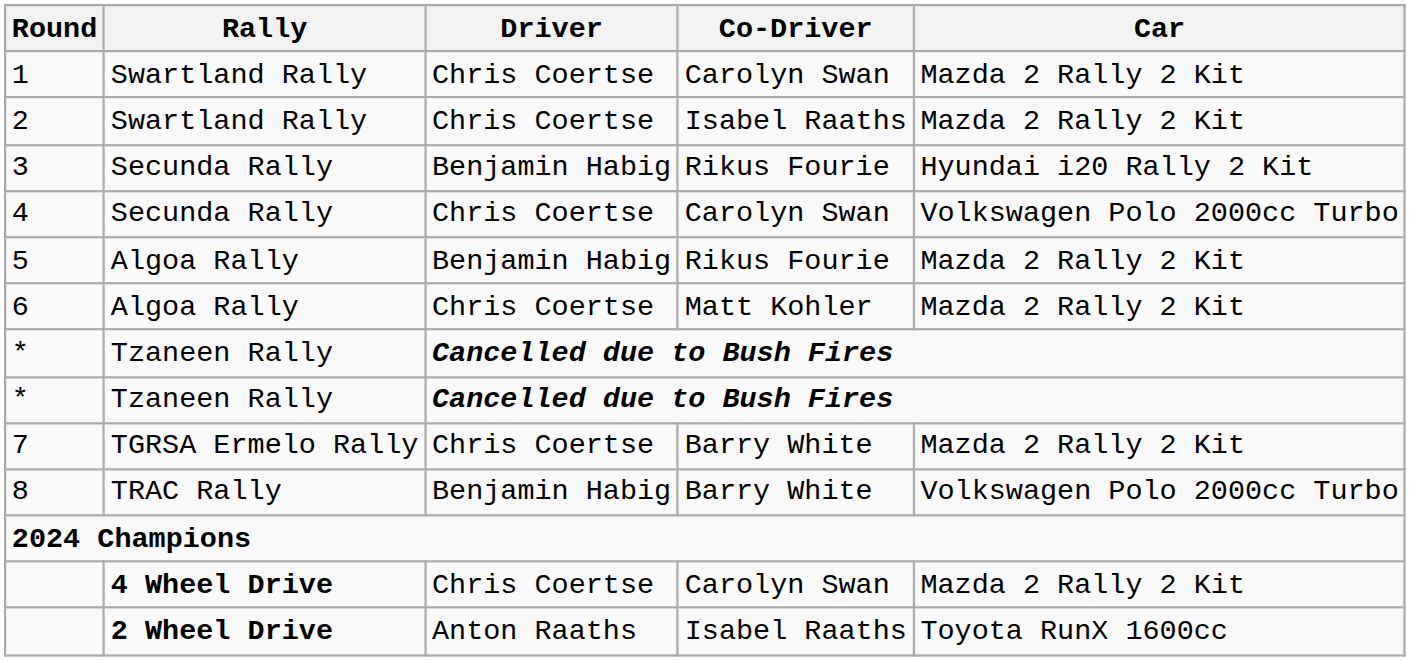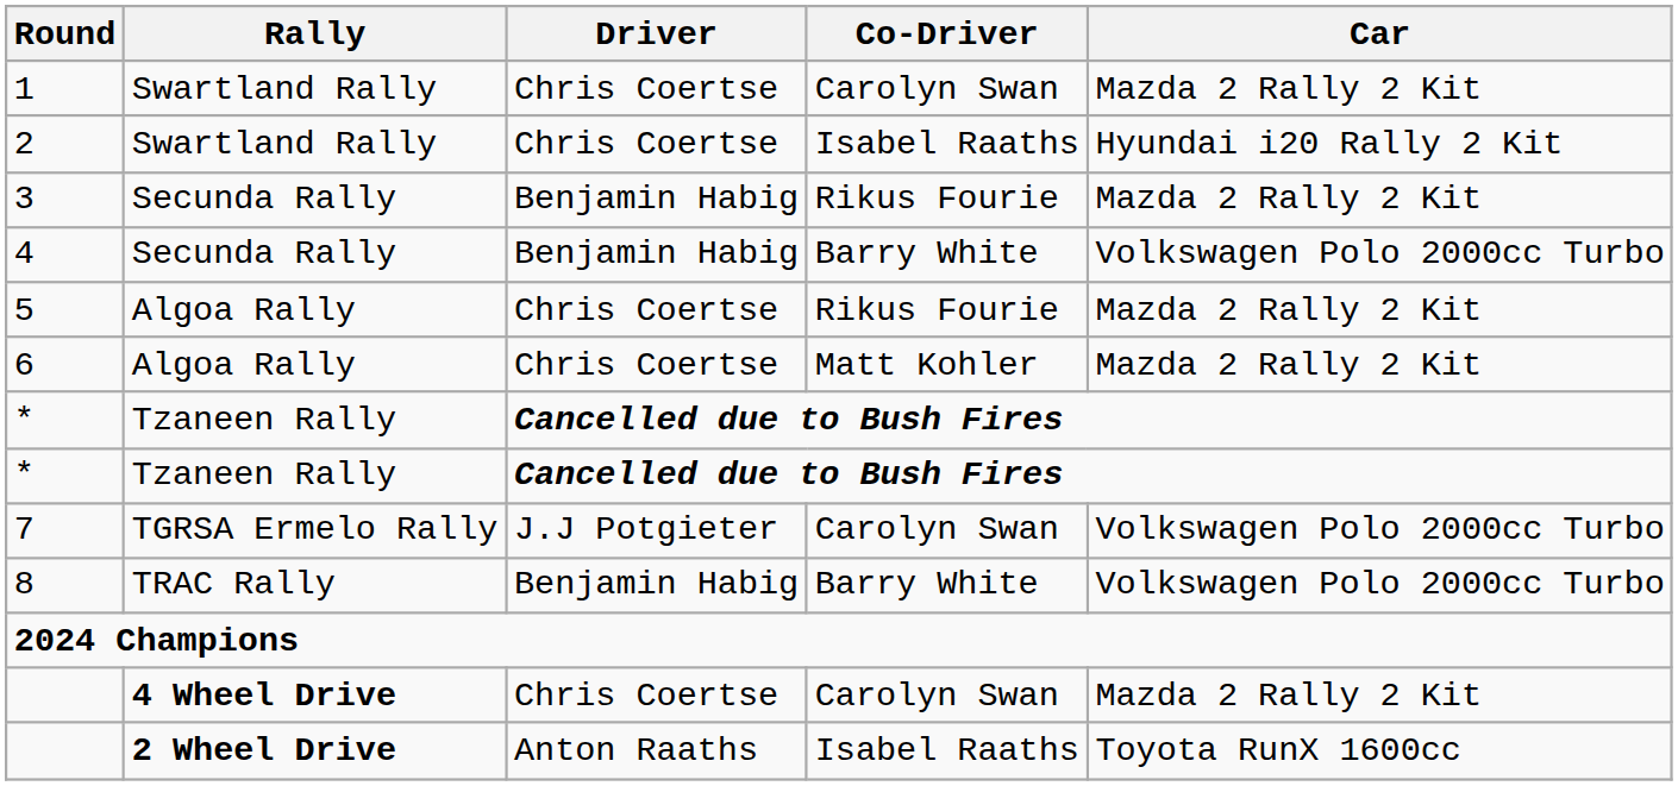 <table class="wikitable">
 <tr>
 <th>Round</th>
 <th>Rally</th>
 <th>Driver</th>
 <th>Co-Driver</th>
 <th>Car</th>
 </tr>
 <tr>
 <td>1</td>
 <td>Swartland Rally</td>
 <td>Chris Coertse</td>
 <td>Carolyn Swan</td>
 <td>Mazda 2 Rally 2 Kit</td>
 </tr>
 <tr>
 <td>2</td>
 <td>Swartland Rally</td>
 <td>Chris Coertse</td>
 <td>Isabel Raaths</td>
-<td>Mazda 2 Rally 2 Kit</td>
+<td>Hyundai i20 Rally 2 Kit</td>
 </tr>
 <tr>
 <td>3</td>
 <td>Secunda Rally</td>
 <td>Benjamin Habig</td>
 <td>Rikus Fourie</td>
-<td>Hyundai i20 Rally 2 Kit</td>
+<td>Mazda 2 Rally 2 Kit</td>
 </tr>
 <tr>
 <td>4</td>
 <td>Secunda Rally</td>
-<td>Chris Coertse</td>
-<td>Carolyn Swan</td>
+<td>Benjamin Habig</td>
+<td>Barry White</td>
 <td>Volkswagen Polo 2000cc Turbo</td>
 </tr>
 <tr>
 <td>5</td>
 <td>Algoa Rally</td>
-<td>Benjamin Habig</td>
+<td>Chris Coertse</td>
 <td>Rikus Fourie</td>
 <td>Mazda 2 Rally 2 Kit</td>
 </tr>
 <tr>
 <td>6</td>
 <td>Algoa Rally</td>
 <td>Chris Coertse</td>
 <td>Matt Kohler</td>
 <td>Mazda 2 Rally 2 Kit</td>
 </tr>
 <tr>
 <td>*</td>
 <td>Tzaneen Rally</td>
 <td colspan="3"><strong><em>Cancelled due to Bush Fires</em></strong></td>
 </tr>
 <tr>
 <td>*</td>
 <td>Tzaneen Rally</td>
 <td colspan="3"><strong><em>Cancelled due to Bush Fires</em></strong></td>
 </tr>
 <tr>
 <td>7</td>
 <td>TGRSA Ermelo Rally</td>
-<td>Chris Coertse</td>
-<td>Barry White</td>
-<td>Mazda 2 Rally 2 Kit</td>
+<td>J.J Potgieter</td>
+<td>Carolyn Swan</td>
+<td>Volkswagen Polo 2000cc Turbo</td>
 </tr>
 <tr>
 <td>8</td>
 <td>TRAC Rally</td>
 <td>Benjamin Habig</td>
 <td>Barry White</td>
 <td>Volkswagen Polo 2000cc Turbo</td>
 </tr>
 <tr>
 <td colspan="5"><strong>2024 Champions</strong></td>
 </tr>
 <tr>
 <td></td>
 <td><strong>4 Wheel Drive</strong></td>
 <td>Chris Coertse</td>
 <td>Carolyn Swan</td>
 <td>Mazda 2 Rally 2 Kit</td>
 </tr>
 <tr>
 <td></td>
 <td><strong>2 Wheel Drive</strong></td>
 <td>Anton Raaths</td>
 <td>Isabel Raaths</td>
 <td>Toyota RunX 1600cc</td>
 </tr>
 </table>
